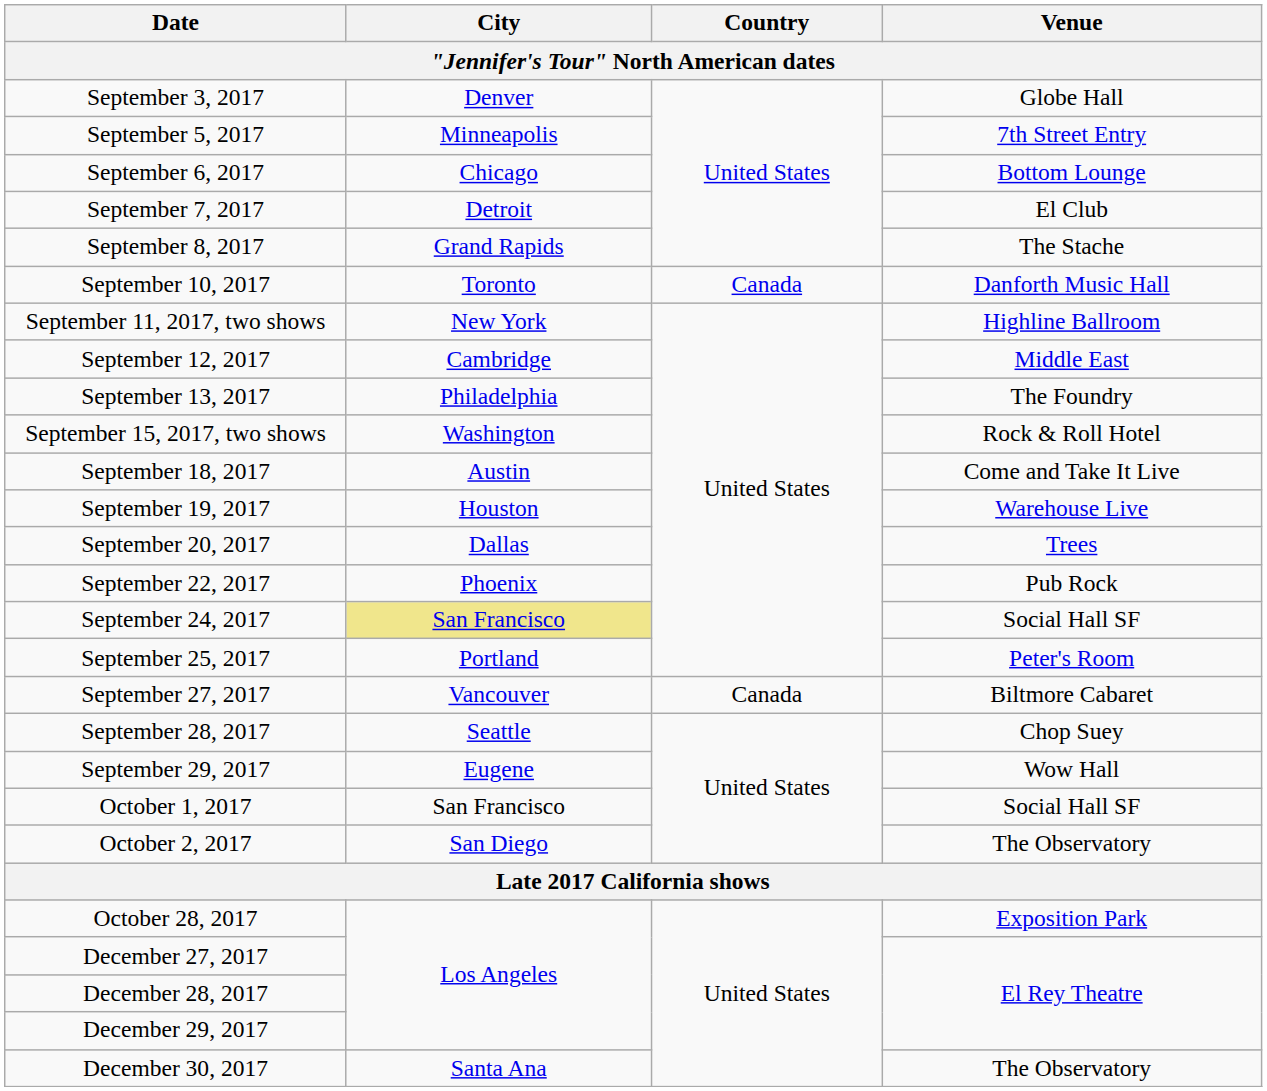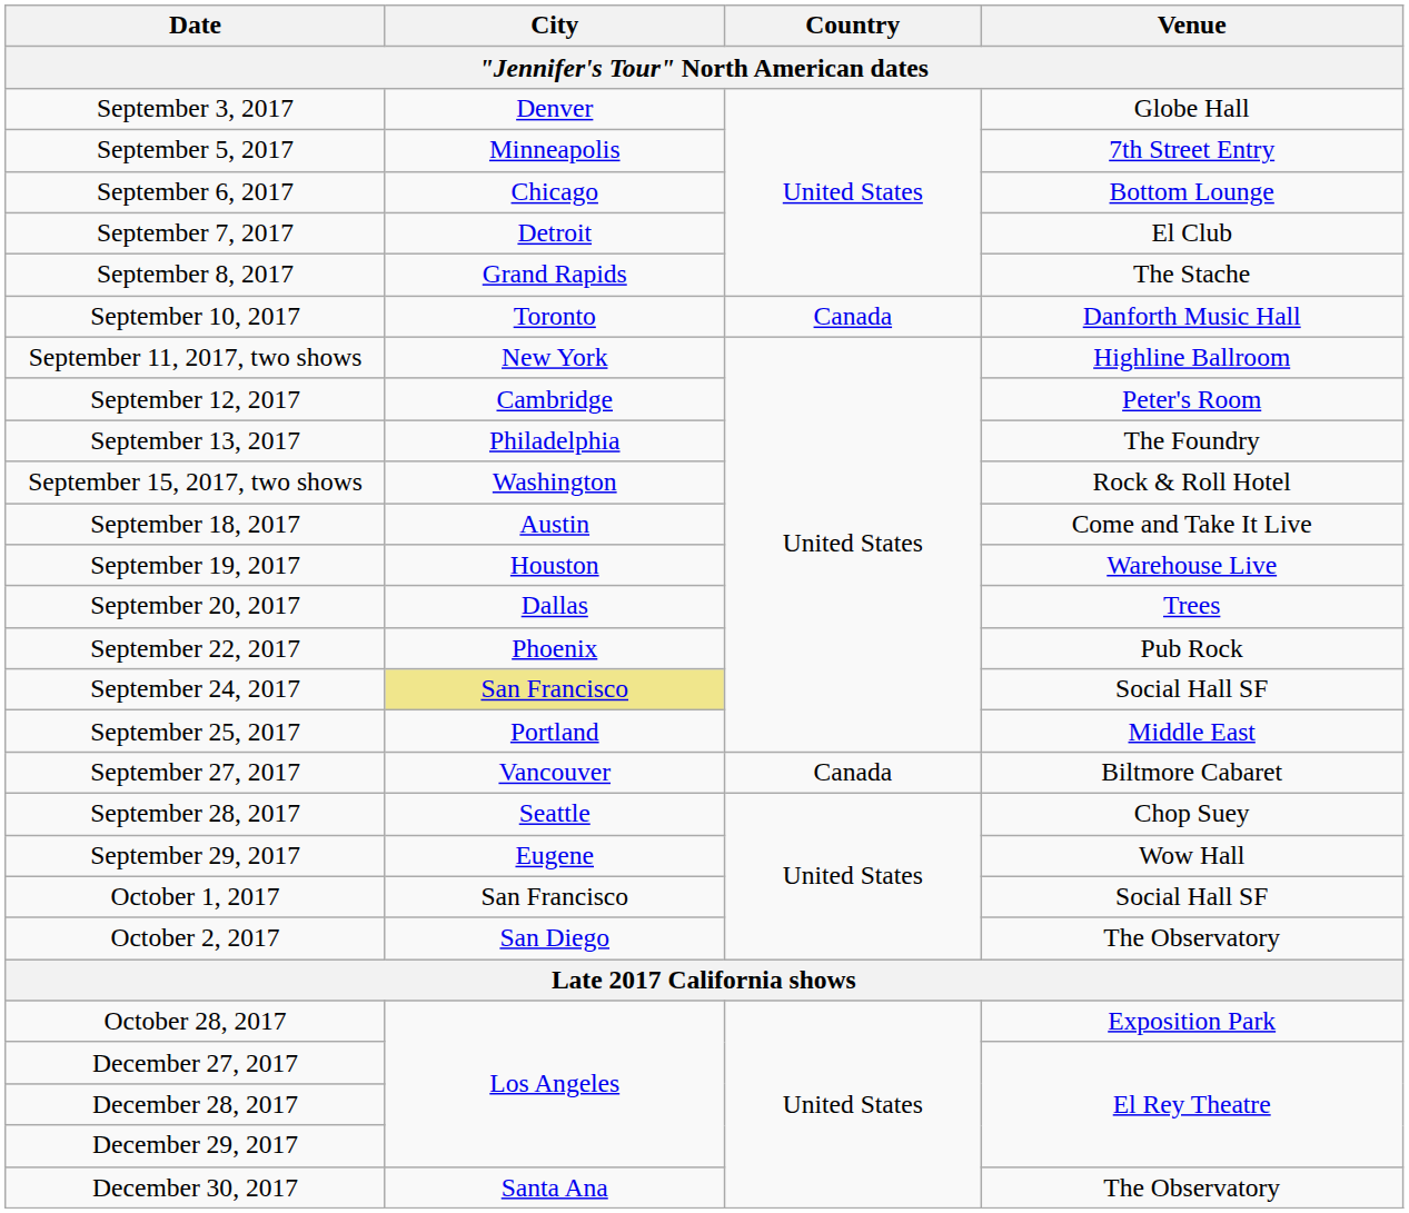 <table class="wikitable" style="text-align:center;">
 <tr>
 <th width="225">Date</th>
 <th width="200">City</th>
 <th width="150">Country</th>
 <th width="250">Venue</th>
 </tr>
 <tr>
 <th colspan="4"><em>"Jennifer's Tour"</em> North American dates </th>
 </tr>
 <tr>
 <td>September 3, 2017</td>
 <td><a href='#'>Denver</a></td>
 <td rowspan="5"><a href='#'>United States</a></td>
 <td>Globe Hall</td>
 </tr>
 <tr>
 <td>September 5, 2017</td>
 <td><a href='#'>Minneapolis</a></td>
 <td><a href='#'>7th Street Entry</a></td>
 </tr>
 <tr>
 <td>September 6, 2017</td>
 <td><a href='#'>Chicago</a></td>
 <td><a href='#'>Bottom Lounge</a></td>
 </tr>
 <tr>
 <td>September 7, 2017</td>
 <td><a href='#'>Detroit</a></td>
 <td>El Club</td>
 </tr>
 <tr>
 <td>September 8, 2017</td>
 <td><a href='#'>Grand Rapids</a></td>
 <td>The Stache</td>
 </tr>
 <tr>
 <td>September 10, 2017</td>
 <td><a href='#'>Toronto</a></td>
 <td><a href='#'>Canada</a></td>
 <td><a href='#'>Danforth Music Hall</a></td>
 </tr>
 <tr>
 <td>September 11, 2017, two shows</td>
 <td><a href='#'>New York</a></td>
 <td rowspan="10">United States</td>
 <td><a href='#'>Highline Ballroom</a></td>
 </tr>
 <tr>
 <td>September 12, 2017</td>
 <td><a href='#'>Cambridge</a></td>
-<td><a href='#'>Middle East</a></td>
+<td><a href='#'>Peter's Room</a></td>
 </tr>
 <tr>
 <td>September 13, 2017</td>
 <td><a href='#'>Philadelphia</a></td>
 <td>The Foundry</td>
 </tr>
 <tr>
 <td>September 15, 2017, two shows</td>
 <td><a href='#'>Washington</a></td>
 <td>Rock & Roll Hotel</td>
 </tr>
 <tr>
 <td>September 18, 2017</td>
 <td><a href='#'>Austin</a></td>
 <td>Come and Take It Live</td>
 </tr>
 <tr>
 <td>September 19, 2017</td>
 <td><a href='#'>Houston</a></td>
 <td><a href='#'>Warehouse Live</a></td>
 </tr>
 <tr>
 <td>September 20, 2017</td>
 <td><a href='#'>Dallas</a></td>
 <td><a href='#'>Trees</a></td>
 </tr>
 <tr>
 <td>September 22, 2017</td>
 <td><a href='#'>Phoenix</a></td>
 <td>Pub Rock</td>
 </tr>
 <tr>
 <td>September 24, 2017</td>
 <td style="background: khaki;"><a href='#'>San Francisco</a></td>
 <td>Social Hall SF</td>
 </tr>
 <tr>
 <td>September 25, 2017</td>
 <td><a href='#'>Portland</a></td>
-<td><a href='#'>Peter's Room</a></td>
+<td><a href='#'>Middle East</a></td>
 </tr>
 <tr>
 <td>September 27, 2017</td>
 <td><a href='#'>Vancouver</a></td>
 <td>Canada</td>
 <td>Biltmore Cabaret</td>
 </tr>
 <tr>
 <td>September 28, 2017</td>
 <td><a href='#'>Seattle</a></td>
 <td rowspan="4">United States</td>
 <td>Chop Suey</td>
 </tr>
 <tr>
 <td>September 29, 2017</td>
 <td><a href='#'>Eugene</a></td>
 <td>Wow Hall</td>
 </tr>
 <tr>
 <td>October 1, 2017</td>
 <td>San Francisco</td>
 <td>Social Hall SF</td>
 </tr>
 <tr>
 <td>October 2, 2017</td>
 <td><a href='#'>San Diego</a></td>
 <td>The Observatory</td>
 </tr>
 <tr>
 <th colspan="4">Late 2017 California shows </th>
 </tr>
 <tr>
 <td>October 28, 2017</td>
 <td rowspan="4"><a href='#'>Los Angeles</a></td>
 <td rowspan="5">United States</td>
 <td><a href='#'>Exposition Park</a></td>
 </tr>
 <tr>
 <td>December 27, 2017</td>
 <td rowspan="3"><a href='#'>El Rey Theatre</a></td>
 </tr>
 <tr>
 <td>December 28, 2017</td>
 </tr>
 <tr>
 <td>December 29, 2017</td>
 </tr>
 <tr>
 <td>December 30, 2017</td>
 <td><a href='#'>Santa Ana</a></td>
 <td>The Observatory</td>
 </tr>
 <tr>
 </tr>
 </table>
